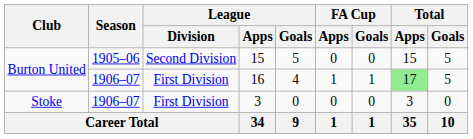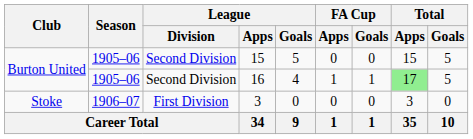 <table class="wikitable" style="text-align: center;">
 <tr>
 <th rowspan="2">Club</th>
 <th rowspan="2">Season</th>
 <th colspan="3">League</th>
 <th colspan="2">FA Cup</th>
 <th colspan="2">Total</th>
 </tr>
 <tr>
 <th>Division</th>
 <th>Apps</th>
 <th>Goals</th>
 <th>Apps</th>
 <th>Goals</th>
 <th>Apps</th>
 <th>Goals</th>
 </tr>
 <tr>
 <td rowspan="2"><a href='#'>Burton United</a></td>
 <td><a href='#'>1905–06</a></td>
 <td><a href='#'>Second Division</a></td>
 <td>15</td>
 <td>5</td>
 <td>0</td>
 <td>0</td>
 <td>15</td>
 <td>5</td>
 </tr>
 <tr>
-<td><a href='#'>1906–07</a></td>
-<td><a href='#'>First Division</a></td>
+<td><a href='#'>1905–06</a></td>
+<td>Second Division</td>
 <td>16</td>
 <td>4</td>
 <td>1</td>
 <td>1</td>
 <td style="background: lightgreen;">17</td>
 <td>5</td>
 </tr>
 <tr>
 <td><a href='#'>Stoke</a></td>
 <td><a href='#'>1906–07</a></td>
 <td><a href='#'>First Division</a></td>
 <td>3</td>
 <td>0</td>
 <td>0</td>
 <td>0</td>
 <td>3</td>
 <td>0</td>
 </tr>
 <tr>
 <th colspan="3">Career Total</th>
 <th>34</th>
 <th>9</th>
 <th>1</th>
 <th>1</th>
 <th>35</th>
 <th>10</th>
 </tr>
 </table>
